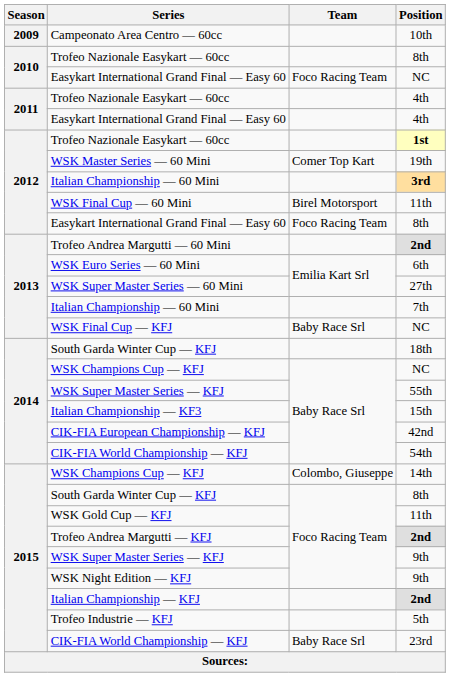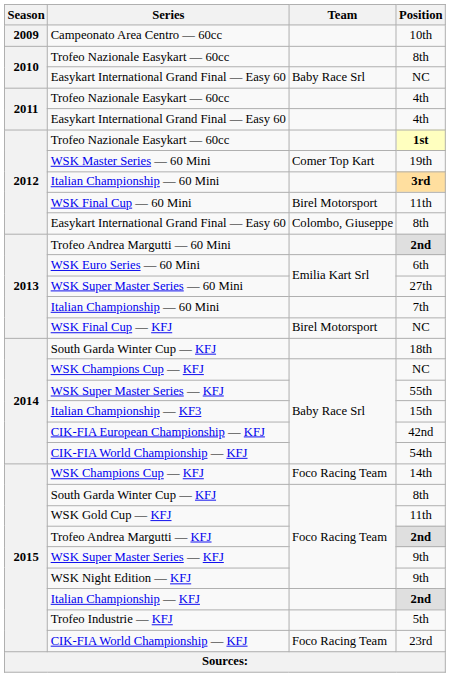 <table class="wikitable" style="font-size: 85%; text-align:center">
 <tr>
 <th>Season</th>
 <th>Series</th>
 <th>Team</th>
 <th>Position</th>
 </tr>
 <tr>
 <th>2009</th>
 <td align="left">Campeonato Area Centro — 60cc</td>
 <td align="left"></td>
 <td>10th</td>
 </tr>
 <tr>
 <th rowspan="2">2010</th>
 <td align="left">Trofeo Nazionale Easykart — 60cc</td>
 <td align="left"></td>
 <td>8th</td>
 </tr>
 <tr>
 <td align="left">Easykart International Grand Final — Easy 60</td>
-<td align="left">Foco Racing Team</td>
+<td align="left">Baby Race Srl</td>
 <td>NC</td>
 </tr>
 <tr>
 <th rowspan="2">2011</th>
 <td align="left">Trofeo Nazionale Easykart — 60cc</td>
 <td align="left"></td>
 <td>4th</td>
 </tr>
 <tr>
 <td align="left">Easykart International Grand Final — Easy 60</td>
 <td align="left"></td>
 <td>4th</td>
 </tr>
 <tr>
 <th rowspan="5">2012</th>
 <td align="left">Trofeo Nazionale Easykart — 60cc</td>
 <td align="left"></td>
 <td style="background:#FFFFBF;"><strong>1st</strong></td>
 </tr>
 <tr>
 <td align="left"><a href='#'>WSK Master Series</a> — 60 Mini</td>
 <td align="left">Comer Top Kart</td>
 <td>19th</td>
 </tr>
 <tr>
 <td align="left"><a href='#'>Italian Championship</a> — 60 Mini</td>
 <td align="left"></td>
 <td style="background:#FFDF9F;"><strong>3rd</strong></td>
 </tr>
 <tr>
 <td align="left"><a href='#'>WSK Final Cup</a> — 60 Mini</td>
 <td align="left">Birel Motorsport</td>
 <td>11th</td>
 </tr>
 <tr>
 <td align="left">Easykart International Grand Final — Easy 60</td>
-<td align="left">Foco Racing Team</td>
+<td align="left">Colombo, Giuseppe</td>
 <td>8th</td>
 </tr>
 <tr>
 <th rowspan="5">2013</th>
 <td align="left">Trofeo Andrea Margutti — 60 Mini</td>
 <td align="left"></td>
 <td style="background:#DFDFDF;"><strong>2nd</strong></td>
 </tr>
 <tr>
 <td align="left"><a href='#'>WSK Euro Series</a> — 60 Mini</td>
 <td rowspan="2" align="left">Emilia Kart Srl</td>
 <td>6th</td>
 </tr>
 <tr>
 <td align="left"><a href='#'>WSK Super Master Series</a> — 60 Mini</td>
 <td>27th</td>
 </tr>
 <tr>
 <td align="left"><a href='#'>Italian Championship</a> — 60 Mini</td>
 <td align="left"></td>
 <td>7th</td>
 </tr>
 <tr>
 <td align="left"><a href='#'>WSK Final Cup</a> — <a href='#'>KFJ</a></td>
-<td align="left">Baby Race Srl</td>
+<td align="left">Birel Motorsport</td>
 <td>NC</td>
 </tr>
 <tr>
 <th rowspan="6">2014</th>
 <td align="left">South Garda Winter Cup — <a href='#'>KFJ</a></td>
 <td align="left"></td>
 <td>18th</td>
 </tr>
 <tr>
 <td align="left"><a href='#'>WSK Champions Cup</a> — <a href='#'>KFJ</a></td>
 <td rowspan="5"  align="left">Baby Race Srl</td>
 <td>NC</td>
 </tr>
 <tr>
 <td align="left"><a href='#'>WSK Super Master Series</a> — <a href='#'>KFJ</a></td>
 <td>55th</td>
 </tr>
 <tr>
 <td align="left"><a href='#'>Italian Championship</a> — <a href='#'>KF3</a></td>
 <td>15th</td>
 </tr>
 <tr>
 <td align="left"><a href='#'>CIK-FIA European Championship</a> — <a href='#'>KFJ</a></td>
 <td>42nd</td>
 </tr>
 <tr>
 <td align="left"><a href='#'>CIK-FIA World Championship</a> — <a href='#'>KFJ</a></td>
 <td>54th</td>
 </tr>
 <tr>
 <th rowspan="9">2015</th>
 <td align="left"><a href='#'>WSK Champions Cup</a> — <a href='#'>KFJ</a></td>
-<td align="left">Colombo, Giuseppe</td>
+<td align="left">Foco Racing Team</td>
 <td>14th</td>
 </tr>
 <tr>
 <td align="left">South Garda Winter Cup — <a href='#'>KFJ</a></td>
 <td rowspan="5"  align="left">Foco Racing Team</td>
 <td>8th</td>
 </tr>
 <tr>
 <td align="left">WSK Gold Cup — <a href='#'>KFJ</a></td>
 <td>11th</td>
 </tr>
 <tr>
 <td align="left">Trofeo Andrea Margutti — <a href='#'>KFJ</a></td>
 <td style="background:#DFDFDF;"><strong>2nd</strong></td>
 </tr>
 <tr>
 <td align="left"><a href='#'>WSK Super Master Series</a> — <a href='#'>KFJ</a></td>
 <td>9th</td>
 </tr>
 <tr>
 <td align="left">WSK Night Edition — <a href='#'>KFJ</a></td>
 <td>9th</td>
 </tr>
 <tr>
 <td align="left"><a href='#'>Italian Championship</a> — <a href='#'>KFJ</a></td>
 <td></td>
 <td style="background:#DFDFDF;"><strong>2nd</strong></td>
 </tr>
 <tr>
 <td align="left">Trofeo Industrie — <a href='#'>KFJ</a></td>
 <td></td>
 <td>5th</td>
 </tr>
 <tr>
 <td align="left"><a href='#'>CIK-FIA World Championship</a> — <a href='#'>KFJ</a></td>
-<td align="left">Baby Race Srl</td>
+<td align="left">Foco Racing Team</td>
 <td>23rd</td>
 </tr>
 <tr>
 <th colspan="4">Sources:</th>
 </tr>
 </table>
